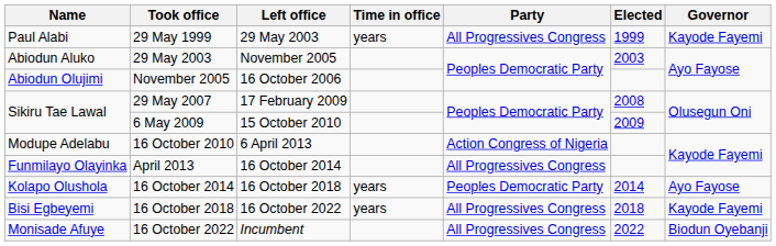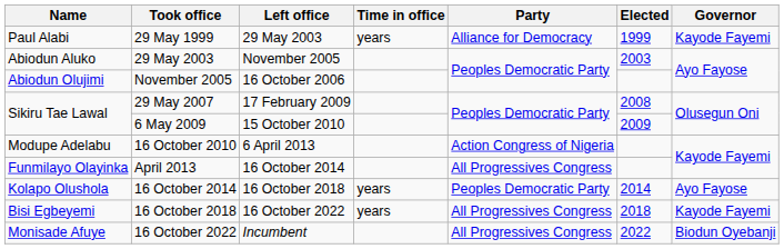 <table class="wikitable">
 <tr>
 <th>Name</th>
 <th>Took office</th>
 <th>Left office</th>
 <th>Time in office</th>
 <th>Party</th>
 <th>Elected</th>
 <th>Governor</th>
 </tr>
 <tr>
 <td>Paul Alabi</td>
 <td>29 May 1999</td>
 <td>29 May 2003</td>
 <td> years</td>
-<td><a href='#'>All Progressives Congress</a></td>
+<td><a href='#'>Alliance for Democracy</a></td>
 <td><a href='#'>1999</a></td>
 <td><a href='#'>Kayode Fayemi</a></td>
 </tr>
 <tr>
 <td>Abiodun Aluko</td>
 <td>29 May 2003</td>
 <td>November 2005</td>
 <td></td>
 <td rowspan="2"><a href='#'>Peoples Democratic Party</a></td>
 <td><a href='#'>2003</a></td>
 <td rowspan="2"><a href='#'>Ayo Fayose</a></td>
 </tr>
 <tr>
 <td><a href='#'>Abiodun Olujimi</a><br></td>
 <td>November 2005</td>
 <td>16 October 2006</td>
 <td></td>
 <td></td>
 </tr>
 <tr>
 <td rowspan="2">Sikiru Tae Lawal</td>
 <td>29 May 2007</td>
 <td>17 February 2009</td>
 <td></td>
 <td rowspan="2"><a href='#'>Peoples Democratic Party</a></td>
 <td><a href='#'>2008</a></td>
 <td rowspan="2"><a href='#'>Olusegun Oni</a></td>
 </tr>
 <tr>
 <td>6 May 2009</td>
 <td>15 October 2010</td>
 <td></td>
 <td><a href='#'>2009</a></td>
 </tr>
 <tr>
 <td>Modupe Adelabu</td>
 <td>16 October 2010</td>
 <td>6 April 2013</td>
 <td></td>
 <td><a href='#'>Action Congress of Nigeria</a></td>
 <td></td>
 <td rowspan="2"><a href='#'>Kayode Fayemi</a></td>
 </tr>
 <tr>
 <td><a href='#'>Funmilayo Olayinka</a><br></td>
 <td>April 2013</td>
 <td>16 October 2014</td>
 <td></td>
 <td><a href='#'>All Progressives Congress</a></td>
 <td></td>
 </tr>
 <tr>
 <td><a href='#'>Kolapo Olushola</a></td>
 <td>16 October 2014</td>
 <td>16 October 2018</td>
 <td> years</td>
 <td><a href='#'>Peoples Democratic Party</a></td>
 <td><a href='#'>2014</a></td>
 <td><a href='#'>Ayo Fayose</a></td>
 </tr>
 <tr>
 <td><a href='#'>Bisi Egbeyemi</a><br></td>
 <td>16 October 2018</td>
 <td>16 October 2022</td>
 <td> years</td>
 <td><a href='#'>All Progressives Congress</a></td>
 <td><a href='#'>2018</a></td>
 <td><a href='#'>Kayode Fayemi</a></td>
 </tr>
 <tr>
 <td><a href='#'>Monisade Afuye</a><br></td>
 <td>16 October 2022</td>
 <td><em>Incumbent</em></td>
 <td></td>
 <td><a href='#'>All Progressives Congress</a></td>
 <td><a href='#'>2022</a></td>
 <td><a href='#'>Biodun Oyebanji</a></td>
 </tr>
 </table>
